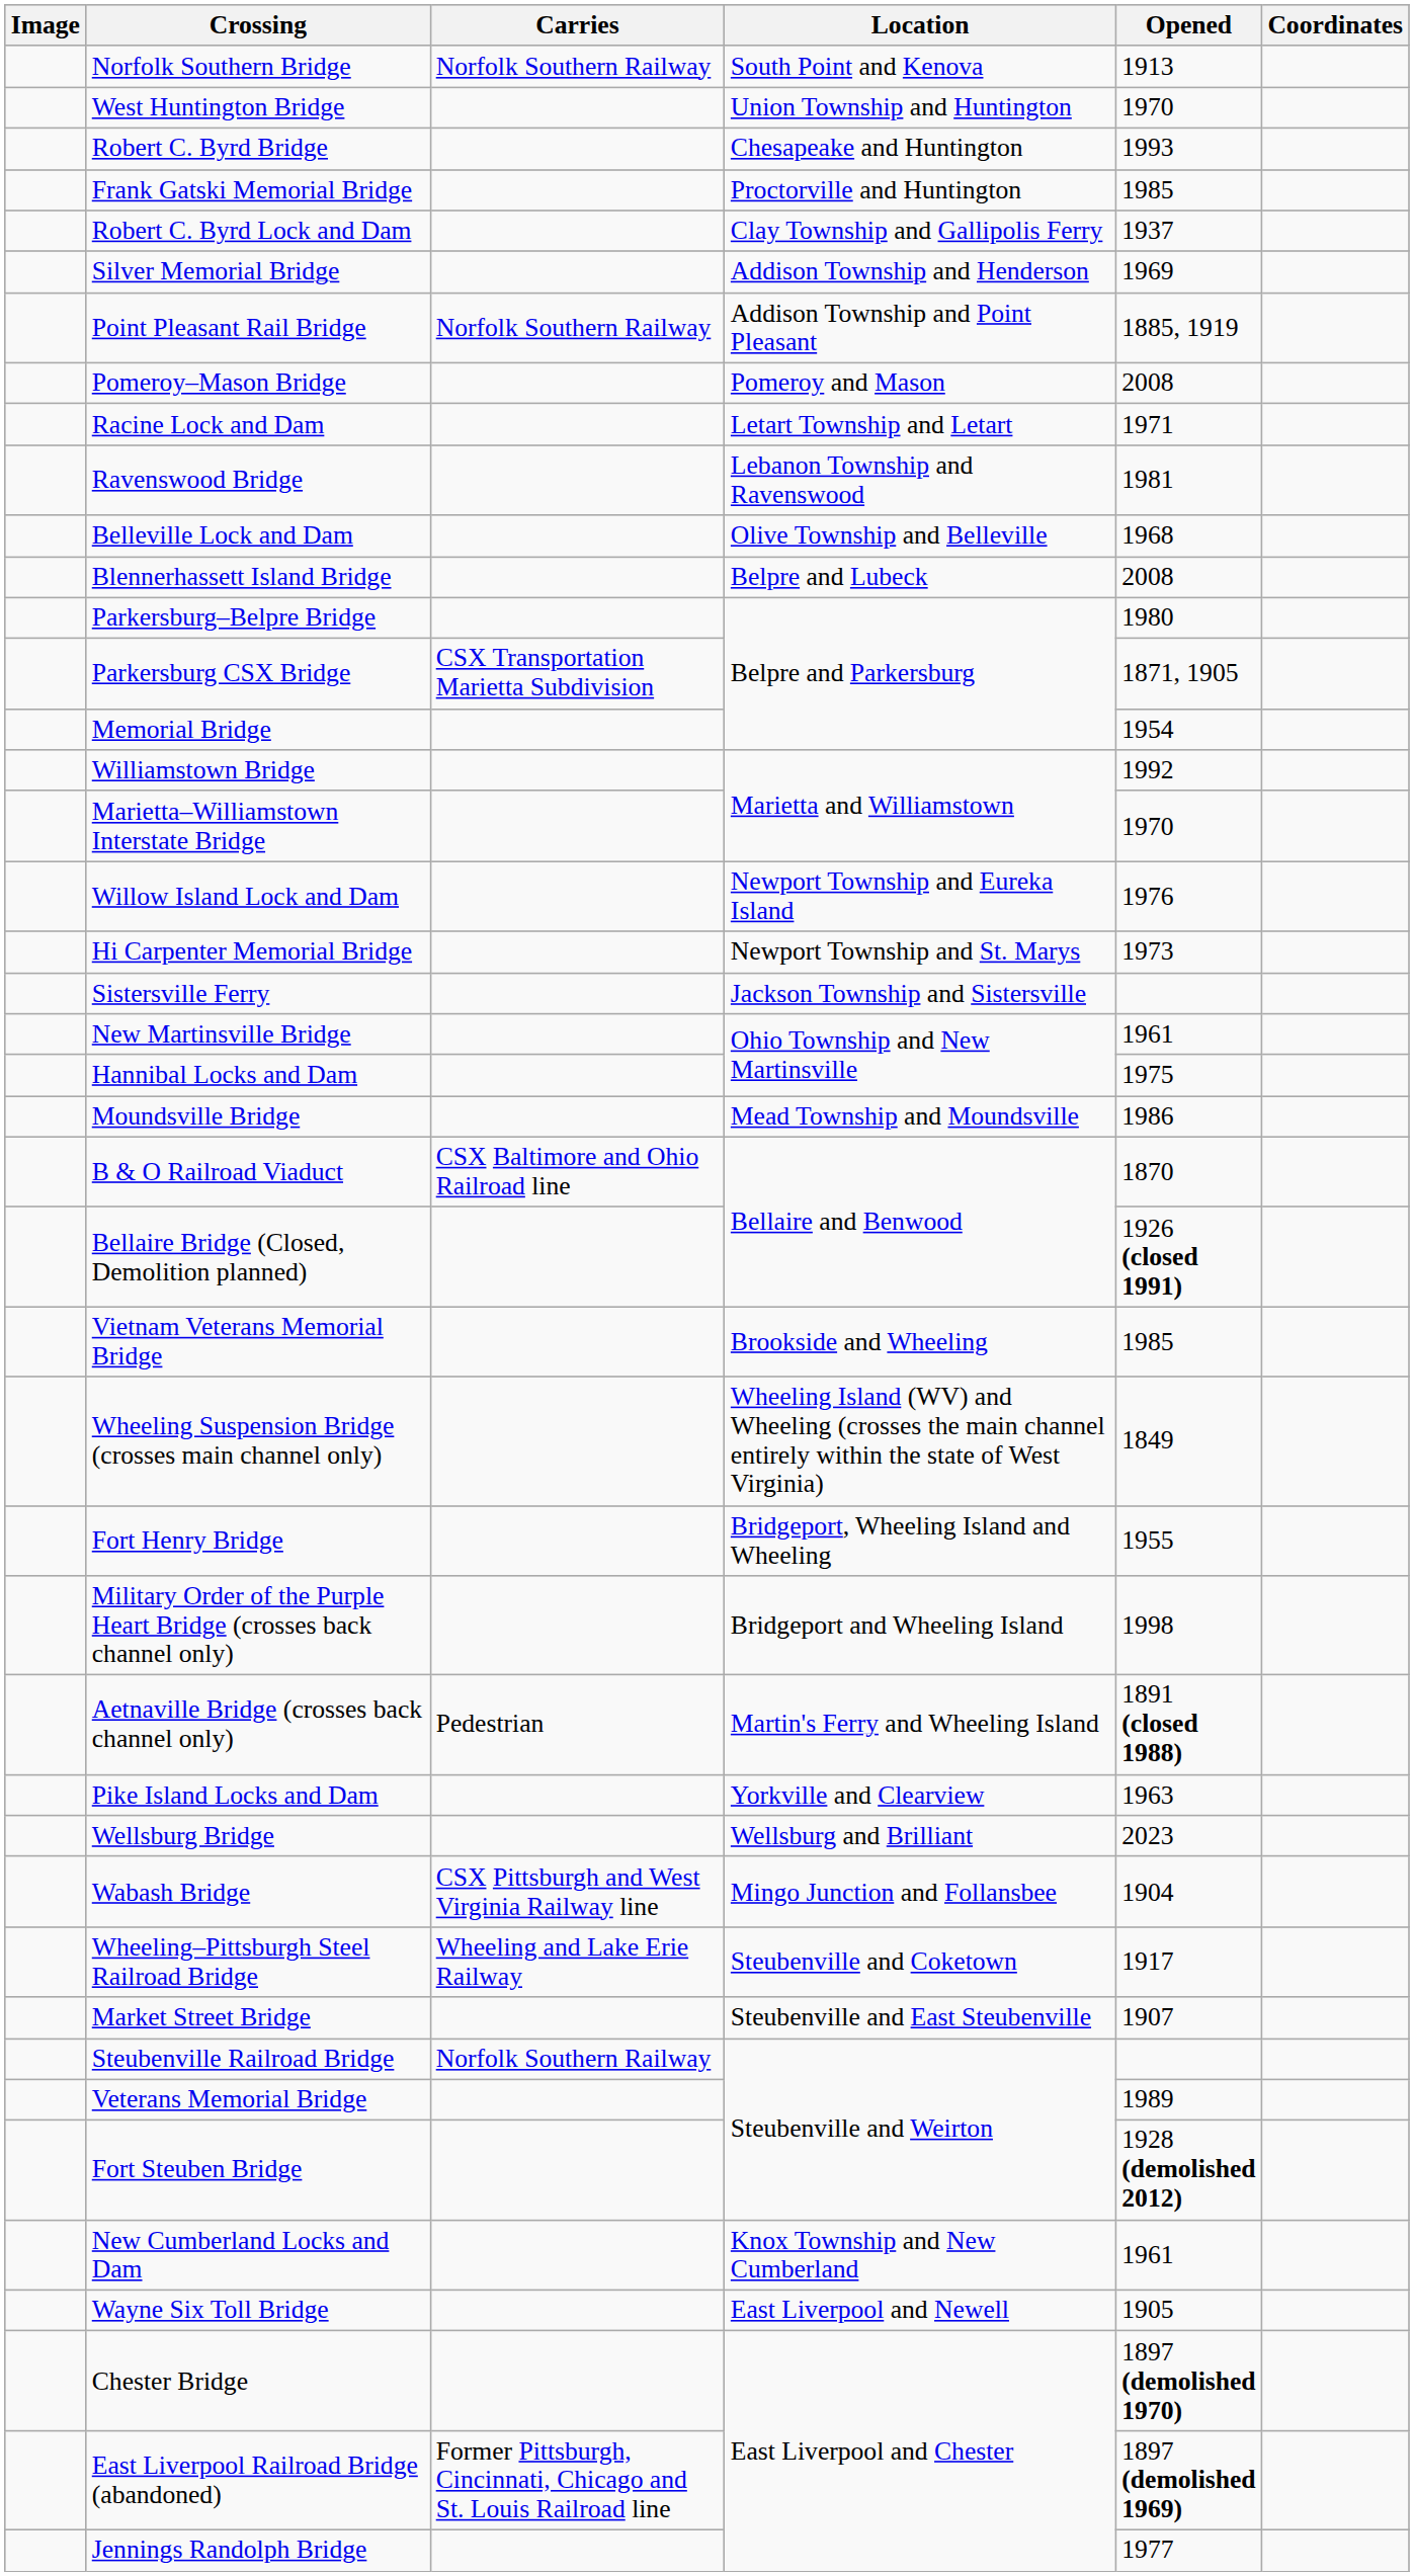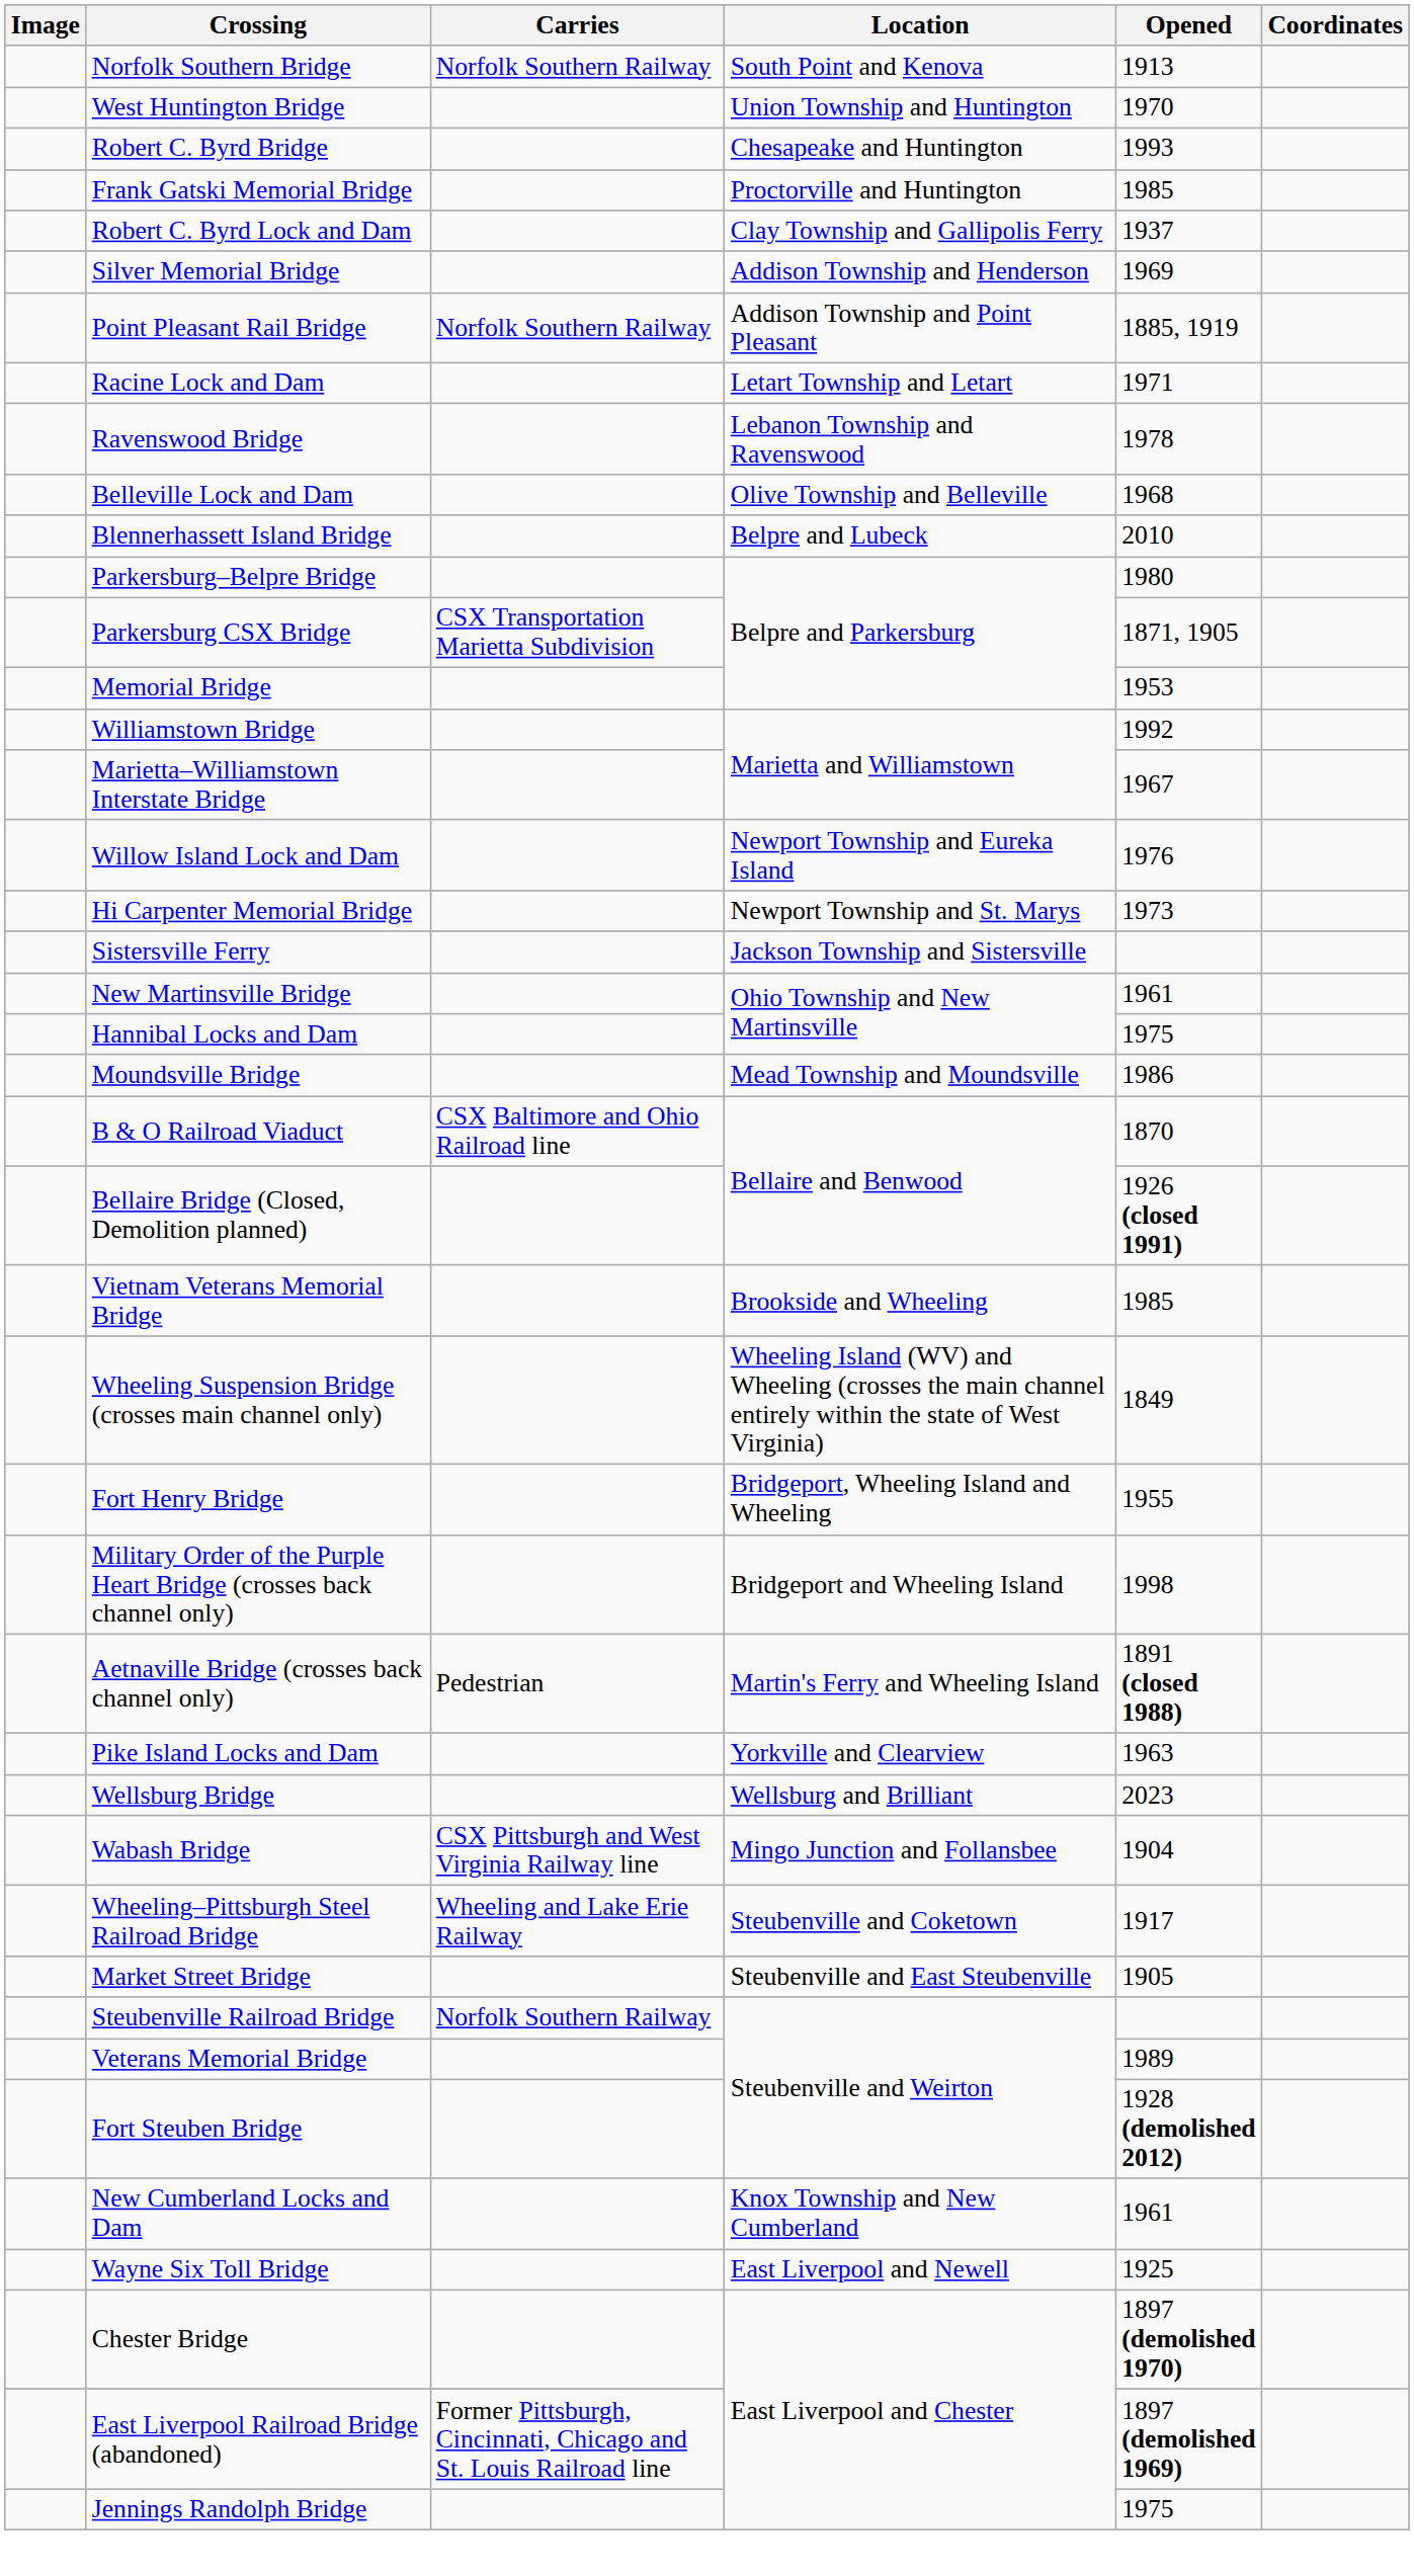 <table class="wikitable sortable">
 <tr>
 <th>Image</th>
 <th style="width:30%">Crossing</th>
 <th style="width:25%">Carries</th>
 <th style="width:35%">Location</th>
 <th>Opened</th>
 <th style="width:10%">Coordinates</th>
 </tr>
 <tr>
 <td></td>
 <td><a href='#'>Norfolk Southern Bridge</a></td>
 <td><a href='#'>Norfolk Southern Railway</a></td>
 <td><a href='#'>South Point</a> and <a href='#'>Kenova</a></td>
 <td>1913</td>
 <td></td>
 </tr>
 <tr>
 <td></td>
 <td><a href='#'>West Huntington Bridge</a></td>
 <td></td>
 <td><a href='#'>Union Township</a> and <a href='#'>Huntington</a></td>
 <td>1970</td>
 <td></td>
 </tr>
 <tr>
 <td></td>
 <td><a href='#'>Robert C. Byrd Bridge</a></td>
 <td></td>
 <td><a href='#'>Chesapeake</a> and Huntington</td>
 <td>1993</td>
 <td></td>
 </tr>
 <tr>
 <td></td>
 <td><a href='#'>Frank Gatski Memorial Bridge</a></td>
 <td></td>
 <td><a href='#'>Proctorville</a> and Huntington</td>
 <td>1985</td>
 <td></td>
 </tr>
 <tr>
 <td></td>
 <td><a href='#'>Robert C. Byrd Lock and Dam</a></td>
 <td></td>
 <td><a href='#'>Clay Township</a> and <a href='#'>Gallipolis Ferry</a></td>
 <td>1937</td>
 <td></td>
 </tr>
 <tr>
 <td></td>
 <td><a href='#'>Silver Memorial Bridge</a></td>
 <td></td>
 <td><a href='#'>Addison Township</a> and <a href='#'>Henderson</a></td>
 <td>1969</td>
 <td></td>
 </tr>
 <tr>
 <td></td>
 <td><a href='#'>Point Pleasant Rail Bridge</a></td>
 <td><a href='#'>Norfolk Southern Railway</a></td>
 <td>Addison Township and <a href='#'>Point Pleasant</a></td>
 <td>1885, 1919</td>
 <td></td>
 </tr>
 <tr>
 <td></td>
-<td><a href='#'>Pomeroy–Mason Bridge</a></td>
-<td></td>
-<td><a href='#'>Pomeroy</a> and <a href='#'>Mason</a></td>
-<td>2008</td>
-<td></td>
-</tr>
-<tr>
-<td></td>
 <td><a href='#'>Racine Lock and Dam</a></td>
 <td></td>
 <td><a href='#'>Letart Township</a> and <a href='#'>Letart</a></td>
 <td>1971</td>
 <td></td>
 </tr>
 <tr>
 <td></td>
 <td><a href='#'>Ravenswood Bridge</a></td>
 <td></td>
 <td><a href='#'>Lebanon Township</a> and <a href='#'>Ravenswood</a></td>
-<td>1981</td>
+<td>1978</td>
 <td></td>
 </tr>
 <tr>
 <td></td>
 <td><a href='#'>Belleville Lock and Dam</a></td>
 <td></td>
 <td><a href='#'>Olive Township</a> and <a href='#'>Belleville</a></td>
 <td>1968</td>
 <td></td>
 </tr>
 <tr>
 <td></td>
 <td><a href='#'>Blennerhassett Island Bridge</a></td>
 <td></td>
 <td><a href='#'>Belpre</a> and <a href='#'>Lubeck</a></td>
-<td>2008</td>
+<td>2010</td>
 <td></td>
 </tr>
 <tr>
 <td></td>
 <td><a href='#'>Parkersburg–Belpre Bridge</a></td>
 <td></td>
 <td rowspan="3">Belpre and <a href='#'>Parkersburg</a></td>
 <td>1980</td>
 <td></td>
 </tr>
 <tr>
 <td></td>
 <td><a href='#'>Parkersburg CSX Bridge</a></td>
 <td><a href='#'>CSX Transportation</a> <a href='#'>Marietta Subdivision</a></td>
 <td>1871, 1905</td>
 <td></td>
 </tr>
 <tr>
 <td></td>
 <td><a href='#'>Memorial Bridge</a></td>
 <td></td>
-<td>1954</td>
+<td>1953</td>
 <td></td>
 </tr>
 <tr>
 <td></td>
 <td><a href='#'>Williamstown Bridge</a></td>
 <td></td>
 <td rowspan="2"><a href='#'>Marietta</a> and <a href='#'>Williamstown</a></td>
 <td>1992</td>
 <td></td>
 </tr>
 <tr>
 <td></td>
 <td><a href='#'>Marietta–Williamstown Interstate Bridge</a></td>
 <td></td>
-<td>1970</td>
+<td>1967</td>
 <td></td>
 </tr>
 <tr>
 <td></td>
 <td><a href='#'>Willow Island Lock and Dam</a></td>
 <td></td>
 <td><a href='#'>Newport Township</a> and <a href='#'>Eureka Island</a></td>
 <td>1976</td>
 <td></td>
 </tr>
 <tr>
 <td></td>
 <td><a href='#'>Hi Carpenter Memorial Bridge</a></td>
 <td></td>
 <td>Newport Township and <a href='#'>St. Marys</a></td>
 <td>1973</td>
 <td></td>
 </tr>
 <tr>
 <td></td>
 <td><a href='#'>Sistersville Ferry</a></td>
 <td></td>
 <td><a href='#'>Jackson Township</a> and <a href='#'>Sistersville</a></td>
 <td></td>
 <td></td>
 </tr>
 <tr>
 <td></td>
 <td><a href='#'>New Martinsville Bridge</a></td>
 <td></td>
 <td rowspan="2"><a href='#'>Ohio Township</a> and <a href='#'>New Martinsville</a></td>
 <td>1961</td>
 <td></td>
 </tr>
 <tr>
 <td></td>
 <td><a href='#'>Hannibal Locks and Dam</a></td>
 <td></td>
 <td>1975</td>
 <td></td>
 </tr>
 <tr>
 <td></td>
 <td><a href='#'>Moundsville Bridge</a></td>
 <td> </td>
 <td><a href='#'>Mead Township</a> and <a href='#'>Moundsville</a></td>
 <td>1986</td>
 <td></td>
 </tr>
 <tr>
 <td></td>
 <td><a href='#'>B & O Railroad Viaduct</a></td>
 <td><a href='#'>CSX</a> <a href='#'>Baltimore and Ohio Railroad</a> line</td>
 <td rowspan="2"><a href='#'>Bellaire</a> and <a href='#'>Benwood</a></td>
 <td>1870</td>
 <td></td>
 </tr>
 <tr>
 <td></td>
 <td><a href='#'>Bellaire Bridge</a> (Closed, Demolition planned)</td>
 <td></td>
 <td>1926<br><strong>(closed 1991)</strong></td>
 <td></td>
 </tr>
 <tr>
 <td></td>
 <td><a href='#'>Vietnam Veterans Memorial Bridge</a></td>
 <td></td>
 <td><a href='#'>Brookside</a> and <a href='#'>Wheeling</a></td>
 <td>1985</td>
 <td></td>
 </tr>
 <tr>
 <td></td>
 <td><a href='#'>Wheeling Suspension Bridge</a> (crosses main channel only)</td>
 <td></td>
 <td><a href='#'>Wheeling Island</a> (WV) and Wheeling (crosses the main channel entirely within the state of West Virginia)</td>
 <td>1849</td>
 <td></td>
 </tr>
 <tr>
 <td></td>
 <td><a href='#'>Fort Henry Bridge</a></td>
 <td></td>
 <td><a href='#'>Bridgeport</a>, Wheeling Island and Wheeling</td>
 <td>1955</td>
 <td></td>
 </tr>
 <tr>
 <td></td>
 <td><a href='#'>Military Order of the Purple Heart Bridge</a> (crosses back channel only)</td>
 <td></td>
 <td>Bridgeport and Wheeling Island</td>
 <td>1998</td>
 <td></td>
 </tr>
 <tr>
 <td></td>
 <td><a href='#'>Aetnaville Bridge</a> (crosses back channel only)</td>
 <td>Pedestrian</td>
 <td><a href='#'>Martin's Ferry</a> and Wheeling Island</td>
 <td>1891<br><strong>(closed 1988)</strong></td>
 <td></td>
 </tr>
 <tr>
 <td></td>
 <td><a href='#'>Pike Island Locks and Dam</a></td>
 <td></td>
 <td><a href='#'>Yorkville</a> and <a href='#'>Clearview</a></td>
 <td>1963</td>
 <td></td>
 </tr>
 <tr>
 <td></td>
 <td><a href='#'>Wellsburg Bridge</a></td>
 <td></td>
 <td><a href='#'>Wellsburg</a> and <a href='#'>Brilliant</a></td>
 <td>2023</td>
 <td></td>
 </tr>
 <tr>
 <td></td>
 <td><a href='#'>Wabash Bridge</a></td>
 <td><a href='#'>CSX</a> <a href='#'>Pittsburgh and West Virginia Railway</a> line</td>
 <td><a href='#'>Mingo Junction</a> and <a href='#'>Follansbee</a></td>
 <td>1904</td>
 <td></td>
 </tr>
 <tr>
 <td></td>
 <td><a href='#'>Wheeling–Pittsburgh Steel Railroad Bridge</a></td>
 <td><a href='#'>Wheeling and Lake Erie Railway</a></td>
 <td><a href='#'>Steubenville</a> and <a href='#'>Coketown</a></td>
 <td>1917</td>
 <td></td>
 </tr>
 <tr>
 <td></td>
 <td><a href='#'>Market Street Bridge</a></td>
 <td></td>
 <td>Steubenville and <a href='#'>East Steubenville</a></td>
-<td>1907</td>
+<td>1905</td>
 <td></td>
 </tr>
 <tr>
 <td></td>
 <td><a href='#'>Steubenville Railroad Bridge</a></td>
 <td><a href='#'>Norfolk Southern Railway</a></td>
 <td rowspan="3">Steubenville and <a href='#'>Weirton</a></td>
 <td></td>
 <td></td>
 </tr>
 <tr>
 <td></td>
 <td><a href='#'>Veterans Memorial Bridge</a></td>
 <td></td>
 <td>1989</td>
 <td></td>
 </tr>
 <tr>
 <td></td>
 <td><a href='#'>Fort Steuben Bridge</a></td>
 <td></td>
 <td>1928<br><strong>(demolished 2012)</strong></td>
 <td></td>
 </tr>
 <tr>
 <td></td>
 <td><a href='#'>New Cumberland Locks and Dam</a></td>
 <td></td>
 <td><a href='#'>Knox Township</a> and <a href='#'>New Cumberland</a></td>
 <td>1961</td>
 <td></td>
 </tr>
 <tr>
 <td></td>
 <td><a href='#'>Wayne Six Toll Bridge</a></td>
 <td></td>
 <td><a href='#'>East Liverpool</a> and <a href='#'>Newell</a></td>
-<td>1905</td>
+<td>1925</td>
 <td></td>
 </tr>
 <tr>
 <td></td>
 <td>Chester Bridge</td>
 <td></td>
 <td rowspan="3">East Liverpool and <a href='#'>Chester</a></td>
 <td>1897<br><strong>(demolished 1970)</strong></td>
 <td></td>
 </tr>
 <tr>
 <td></td>
 <td><a href='#'>East Liverpool Railroad Bridge</a> (abandoned)</td>
 <td>Former <a href='#'>Pittsburgh, Cincinnati, Chicago and St. Louis Railroad</a> line</td>
 <td>1897<br><strong>(demolished 1969)</strong></td>
 <td></td>
 </tr>
 <tr>
 <td></td>
 <td><a href='#'>Jennings Randolph Bridge</a></td>
 <td></td>
-<td>1977</td>
+<td>1975</td>
 <td></td>
 </tr>
 </table>
